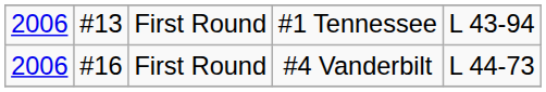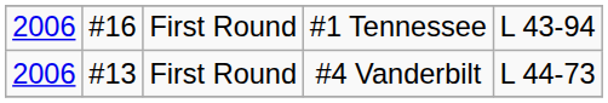 <table class="wikitable" style="text-align:center">
 <tr>
 </tr>
 <tr>
 <td rowspan=1><a href='#'>2006</a></td>
-<td>#13</td>
+<td>#16</td>
 <td>First Round</td>
 <td>#1 Tennessee</td>
 <td>L 43-94</td>
 </tr>
 <tr style="text-align:center;">
 <td rowspan=1><a href='#'>2006</a></td>
-<td>#16</td>
+<td>#13</td>
 <td>First Round</td>
 <td>#4 Vanderbilt</td>
 <td>L 44-73</td>
 </tr>
 <tr style="text-align:center;">
 </tr>
 </table>
